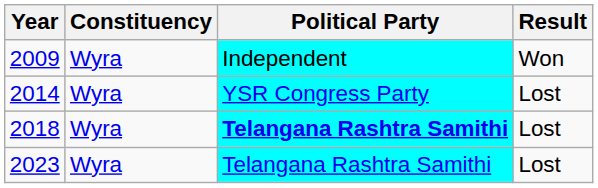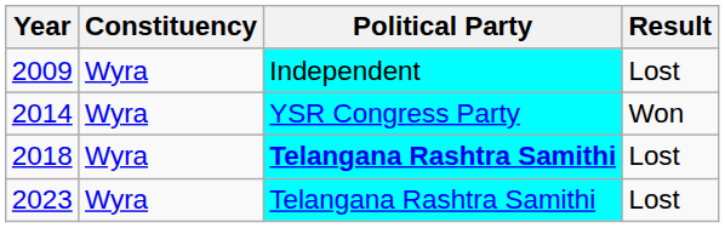 <table class="wikitable sortable">
 <tr>
 <th>Year</th>
 <th>Constituency</th>
 <th>Political Party</th>
 <th>Result</th>
 </tr>
 <tr>
 <td><a href='#'>2009</a></td>
 <td><a href='#'>Wyra</a></td>
 <td bgcolor="#00FFFF">Independent</td>
-<td>Won</td>
+<td>Lost</td>
 </tr>
 <tr>
 <td><a href='#'>2014</a></td>
 <td><a href='#'>Wyra</a></td>
 <td bgcolor="#00FFFF"><a href='#'>YSR Congress Party</a></td>
-<td>Lost</td>
+<td>Won</td>
 </tr>
 <tr>
 <td><a href='#'>2018</a></td>
 <td><a href='#'>Wyra</a></td>
 <td bgcolor="#00FFFF"><strong><a href='#'>Telangana Rashtra Samithi</a></strong></td>
 <td>Lost</td>
 </tr>
 <tr>
 <td><a href='#'>2023</a></td>
 <td><a href='#'>Wyra</a></td>
 <td bgcolor="#00FFFF"><a href='#'>Telangana Rashtra Samithi</a></td>
 <td>Lost</td>
 </tr>
 </table>
